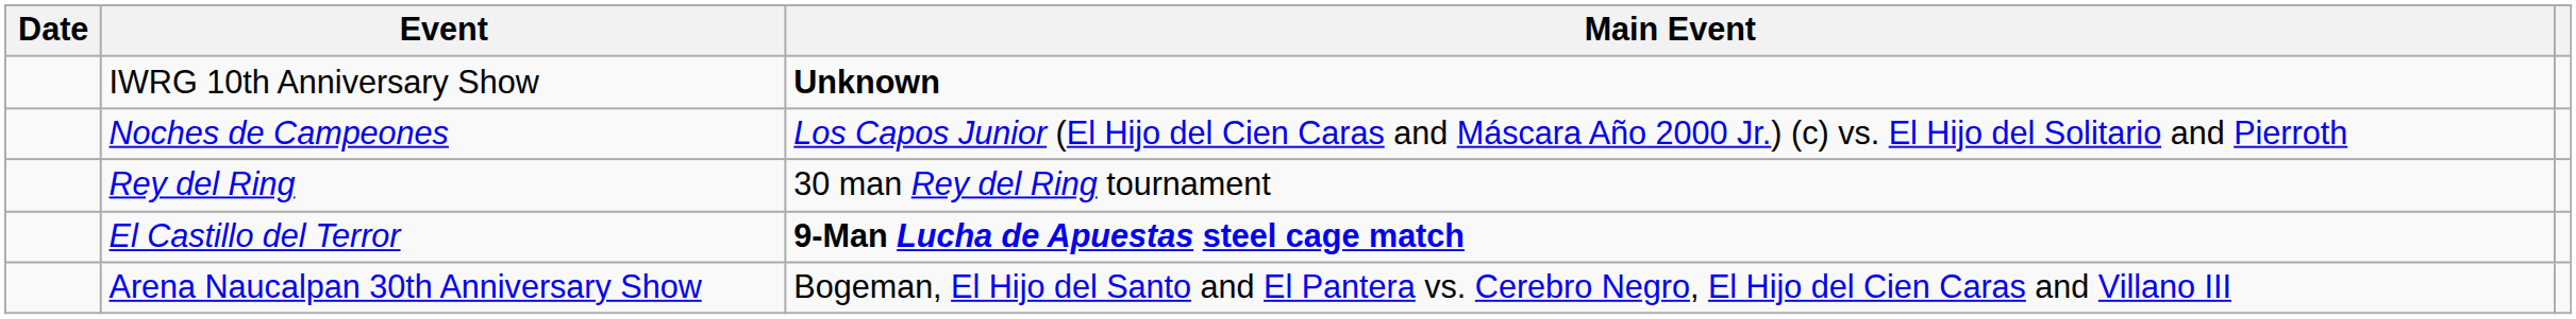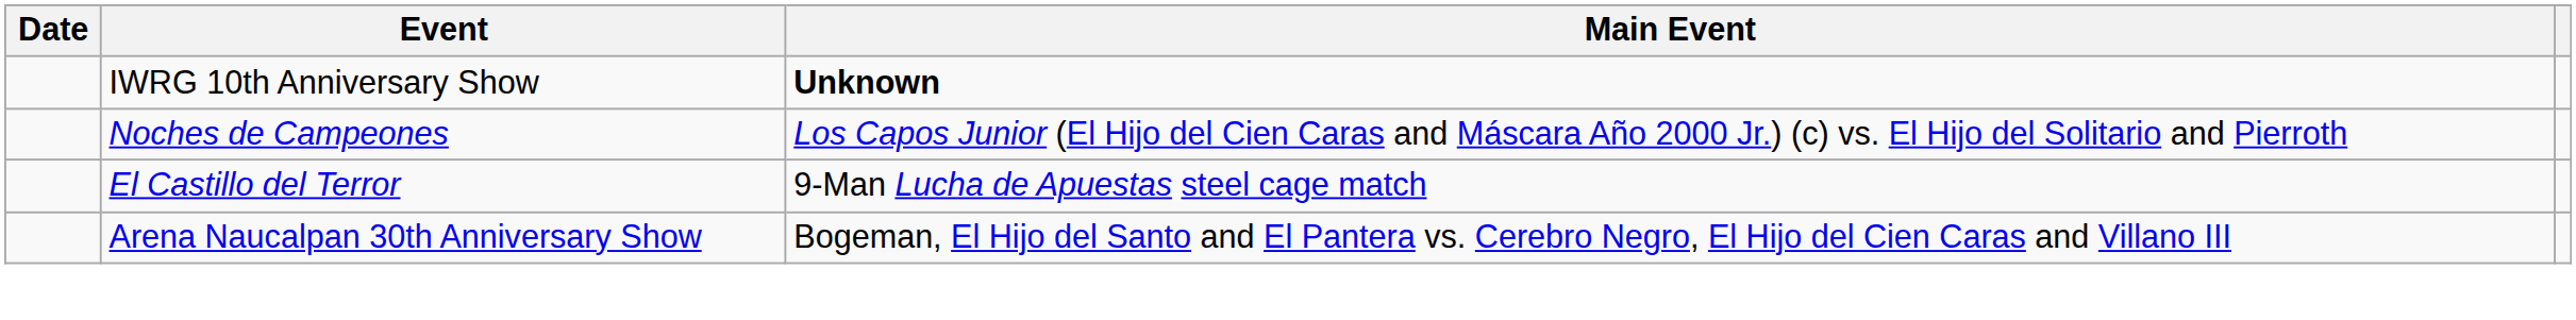 <table class="wikitable sortable" width=100%>
 <tr>
 <th scope="col">Date</th>
 <th scope="col">Event</th>
 <th class=unsortable scope="col">Main Event</th>
 <th class=unsortable scope="col"></th>
 </tr>
 <tr>
 <td></td>
 <td>IWRG 10th Anniversary Show</td>
 <td><strong>Unknown</strong></td>
 <td></td>
 </tr>
 <tr>
 <td></td>
 <td><em><a href='#'>Noches de Campeones</a></em></td>
 <td><em><a href='#'>Los Capos Junior</a></em> (<a href='#'>El Hijo del Cien Caras</a> and <a href='#'>Máscara Año 2000 Jr.</a>) (c) vs. <a href='#'>El Hijo del Solitario</a> and <a href='#'>Pierroth</a></td>
 <td></td>
 </tr>
 <tr>
 <td></td>
-<td><em><a href='#'>Rey del Ring</a></em></td>
-<td>30 man <em><a href='#'>Rey del Ring</a></em> tournament</td>
-<td></td>
-</tr>
-<tr>
-<td></td>
 <td><em><a href='#'>El Castillo del Terror</a></em></td>
-<td><strong>9-Man <em><a href='#'>Lucha de Apuestas</a></em> <a href='#'>steel cage match</a></strong></td>
+<td>9-Man <em><a href='#'>Lucha de Apuestas</a></em> <a href='#'>steel cage match</a></td>
 <td></td>
 </tr>
 <tr>
 <td></td>
 <td><a href='#'>Arena Naucalpan 30th Anniversary Show</a></td>
 <td>Bogeman, <a href='#'>El Hijo del Santo</a> and <a href='#'>El Pantera</a> vs. <a href='#'>Cerebro Negro</a>, <a href='#'>El Hijo del Cien Caras</a> and <a href='#'>Villano III</a></td>
 <td></td>
 </tr>
 </table>
